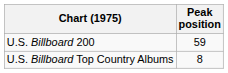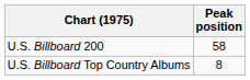 <table class="wikitable">
 <tr>
 <th>Chart (1975)</th>
 <th>Peak<br>position</th>
 </tr>
 <tr>
 <td>U.S. <em>Billboard</em> 200</td>
-<td align="center">59</td>
+<td align="center">58</td>
 </tr>
 <tr>
 <td>U.S. <em>Billboard</em> Top Country Albums</td>
 <td align="center">8</td>
 </tr>
 </table>
